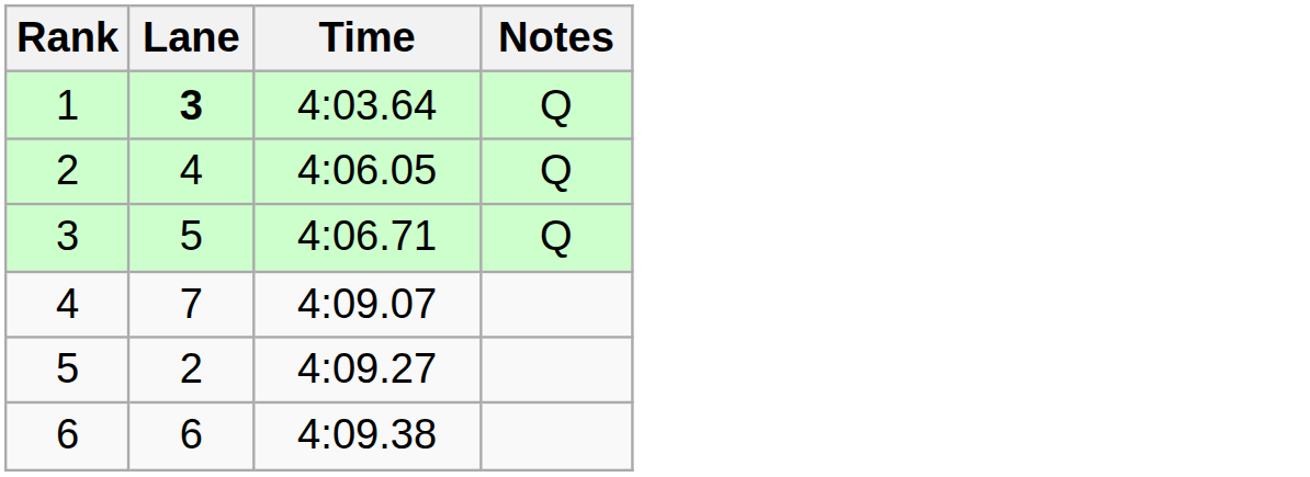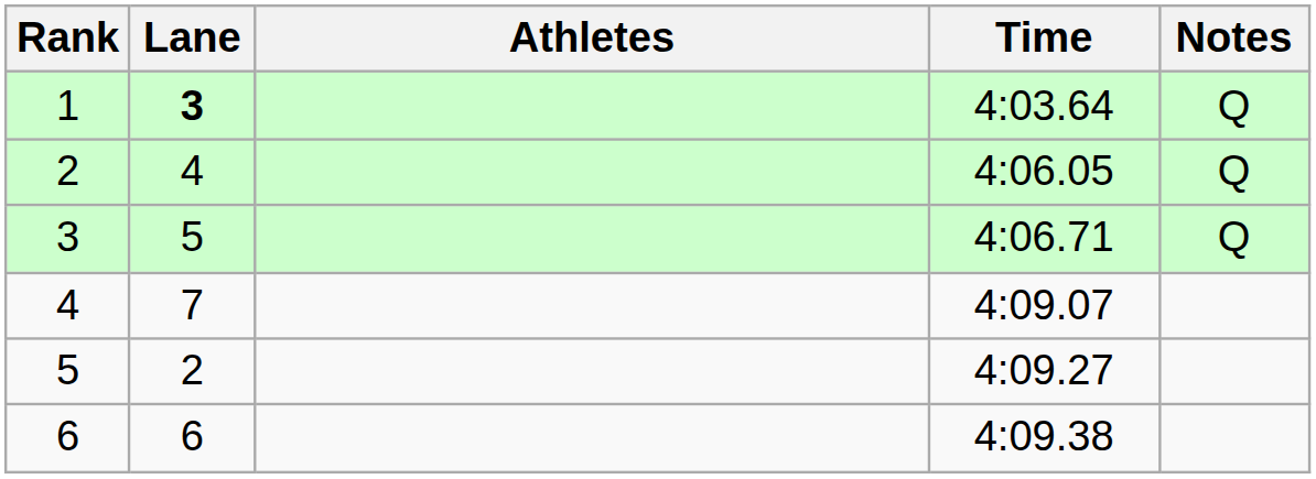 <table class="wikitable sortable" style="text-align:center;">
 <tr>
 <th width=40>Rank</th>
 <th width=40>Lane</th>
+<th width=250>Athletes</th>
 <th width=80>Time</th>
 <th width=50>Notes</th>
 </tr>
 <tr bgcolor=ccffcc>
 <td>1</td>
 <td><strong>3</strong></td>
+<td align=left></td>
 <td>4:03.64</td>
 <td>Q</td>
 </tr>
 <tr bgcolor=ccffcc>
 <td>2</td>
 <td>4</td>
+<td align=left></td>
 <td>4:06.05</td>
 <td>Q</td>
 </tr>
 <tr bgcolor=ccffcc>
 <td>3</td>
 <td>5</td>
+<td align=left></td>
 <td>4:06.71</td>
 <td>Q</td>
 </tr>
 <tr>
 <td>4</td>
 <td>7</td>
+<td align=left></td>
 <td>4:09.07</td>
 <td></td>
 </tr>
 <tr>
 <td>5</td>
 <td>2</td>
+<td align=left></td>
 <td>4:09.27</td>
 <td></td>
 </tr>
 <tr>
 <td>6</td>
 <td>6</td>
+<td align=left></td>
 <td>4:09.38</td>
 <td></td>
 </tr>
 </table>
